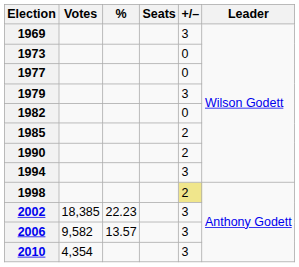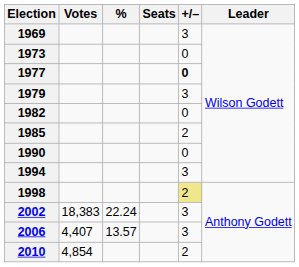 <table class="wikitable">
 <tr>
 <th>Election</th>
 <th>Votes</th>
 <th>%</th>
 <th>Seats</th>
 <th>+/–</th>
 <th>Leader</th>
 </tr>
 <tr>
 <th>1969</th>
 <td></td>
 <td></td>
 <td></td>
 <td> 3</td>
 <td rowspan="8"><a href='#'>Wilson Godett</a></td>
 </tr>
 <tr>
 <th>1973</th>
 <td></td>
 <td></td>
 <td></td>
 <td> 0</td>
 </tr>
 <tr>
 <th>1977</th>
 <td></td>
 <td></td>
 <td></td>
-<td> 0</td>
+<td><strong> 0</strong></td>
 </tr>
 <tr>
 <th>1979</th>
 <td></td>
 <td></td>
 <td></td>
 <td> 3</td>
 </tr>
 <tr>
 <th>1982</th>
 <td></td>
 <td></td>
 <td></td>
 <td> 0</td>
 </tr>
 <tr>
 <th>1985</th>
 <td></td>
 <td></td>
 <td></td>
 <td> 2</td>
 </tr>
 <tr>
 <th>1990</th>
 <td></td>
 <td></td>
 <td></td>
-<td> 2</td>
+<td> 0</td>
 </tr>
 <tr>
 <th>1994</th>
 <td></td>
 <td></td>
 <td></td>
 <td> 3</td>
 </tr>
 <tr>
 <th>1998</th>
 <td></td>
 <td></td>
 <td></td>
 <td style="background: khaki;"> 2</td>
 <td rowspan="4"><a href='#'>Anthony Godett</a></td>
 </tr>
 <tr>
 <th><a href='#'>2002</a></th>
-<td>18,385</td>
-<td>22.23</td>
+<td>18,383</td>
+<td>22.24</td>
 <td></td>
 <td> 3</td>
 </tr>
 <tr>
 <th><a href='#'>2006</a></th>
-<td>9,582</td>
+<td>4,407</td>
 <td>13.57</td>
 <td></td>
 <td> 3</td>
 </tr>
 <tr>
 <th><a href='#'>2010</a></th>
-<td>4,354</td>
+<td>4,854</td>
 <td></td>
 <td></td>
-<td> 3</td>
+<td> 2</td>
 </tr>
 </table>
